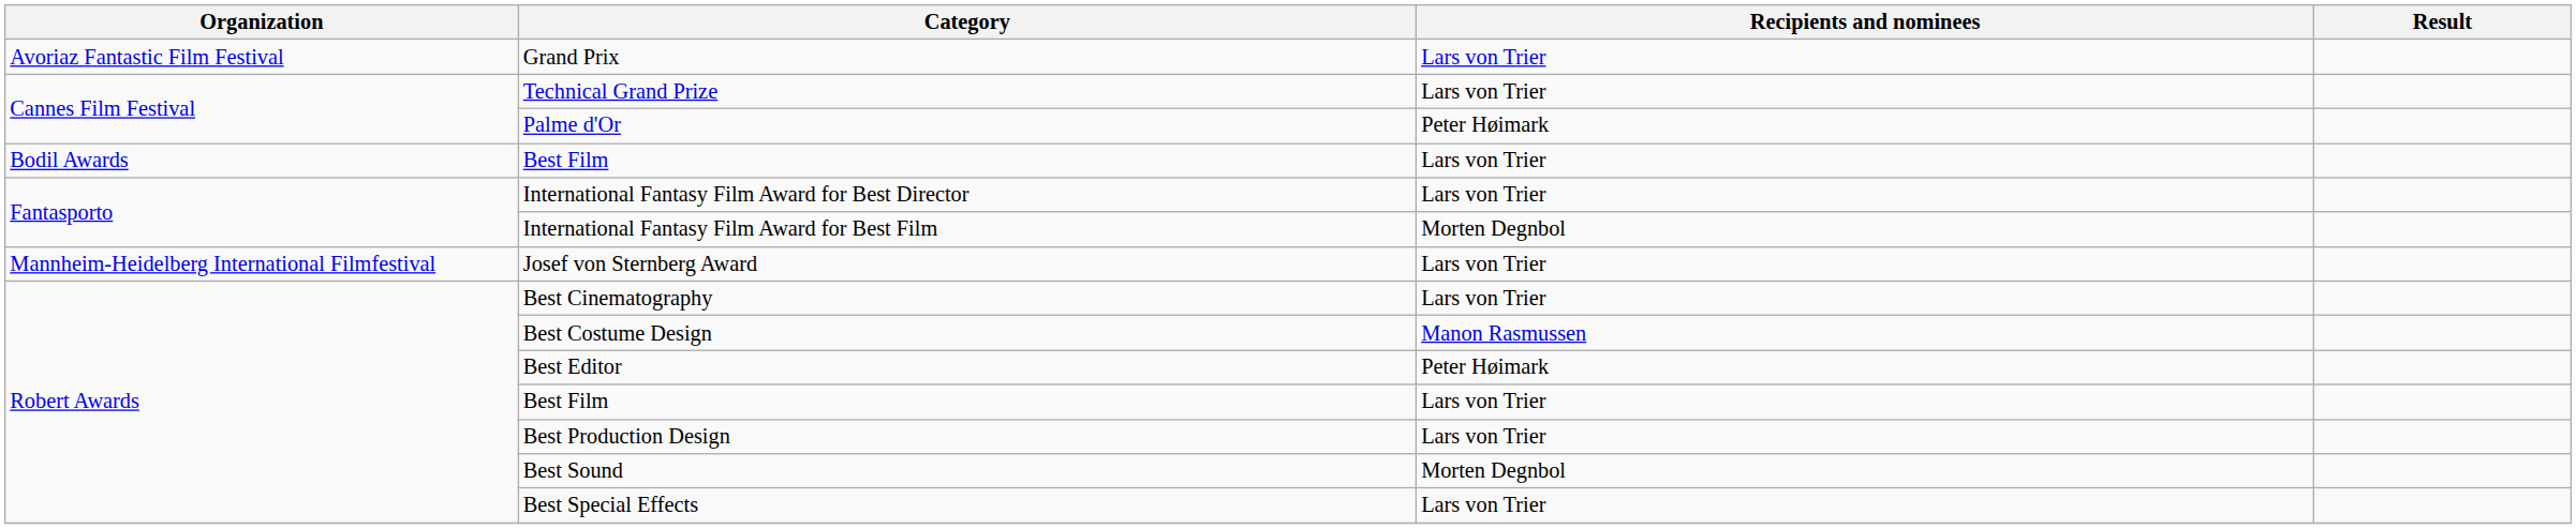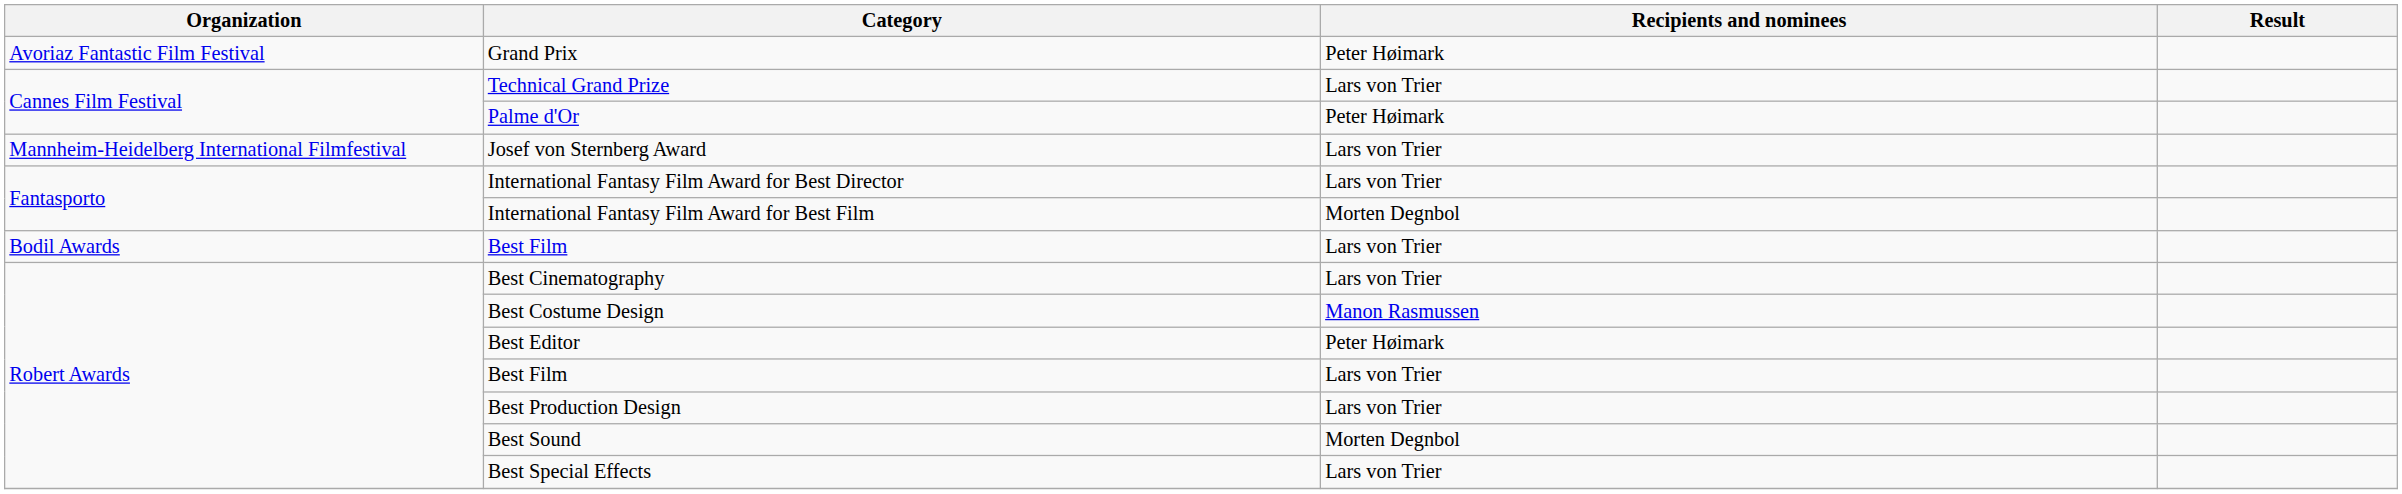 <table class="wikitable" width="95%">
 <tr>
 <th width="20%">Organization</th>
 <th width="35%">Category</th>
 <th width="35%">Recipients and nominees</th>
 <th width="10%">Result</th>
 </tr>
 <tr>
 <td><a href='#'>Avoriaz Fantastic Film Festival</a></td>
 <td>Grand Prix</td>
-<td><a href='#'>Lars von Trier</a></td>
+<td>Peter Høimark</td>
 <td></td>
 </tr>
 <tr>
 <td rowspan="2"><a href='#'>Cannes Film Festival</a></td>
 <td><a href='#'>Technical Grand Prize</a></td>
 <td>Lars von Trier</td>
 <td></td>
 </tr>
 <tr>
 <td><a href='#'>Palme d'Or</a></td>
 <td>Peter Høimark</td>
 <td></td>
 </tr>
 <tr>
-<td rowspan="1"><a href='#'>Bodil Awards</a></td>
-<td><a href='#'>Best Film</a></td>
+<td rowspan="1"><a href='#'>Mannheim-Heidelberg International Filmfestival</a></td>
+<td>Josef von Sternberg Award</td>
 <td>Lars von Trier</td>
 <td></td>
 </tr>
 <tr>
 <td rowspan="2"><a href='#'>Fantasporto</a></td>
 <td>International Fantasy Film Award for Best Director</td>
 <td>Lars von Trier</td>
 <td></td>
 </tr>
 <tr>
 <td>International Fantasy Film Award for Best Film</td>
 <td>Morten Degnbol</td>
 <td></td>
 </tr>
 <tr>
-<td rowspan="1"><a href='#'>Mannheim-Heidelberg International Filmfestival</a></td>
-<td>Josef von Sternberg Award</td>
+<td rowspan="1"><a href='#'>Bodil Awards</a></td>
+<td><a href='#'>Best Film</a></td>
 <td>Lars von Trier</td>
 <td></td>
 </tr>
 <tr>
 <td rowspan="7"><a href='#'>Robert Awards</a></td>
 <td>Best Cinematography</td>
 <td>Lars von Trier</td>
 <td></td>
 </tr>
 <tr>
 <td>Best Costume Design</td>
 <td><a href='#'>Manon Rasmussen</a></td>
 <td></td>
 </tr>
 <tr>
 <td>Best Editor</td>
 <td>Peter Høimark</td>
 <td></td>
 </tr>
 <tr>
 <td>Best Film</td>
 <td>Lars von Trier</td>
 <td></td>
 </tr>
 <tr>
 <td>Best Production Design</td>
 <td>Lars von Trier</td>
 <td></td>
 </tr>
 <tr>
 <td>Best Sound</td>
 <td>Morten Degnbol</td>
 <td></td>
 </tr>
 <tr>
 <td>Best Special Effects</td>
 <td>Lars von Trier</td>
 <td></td>
 </tr>
 <tr>
 </tr>
 </table>
